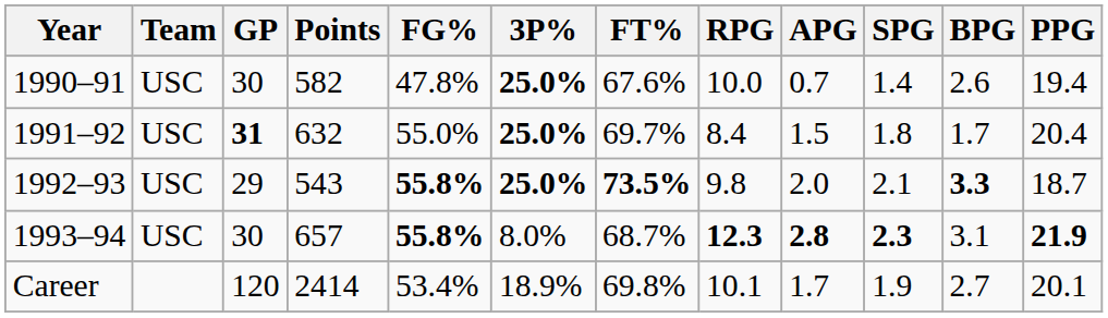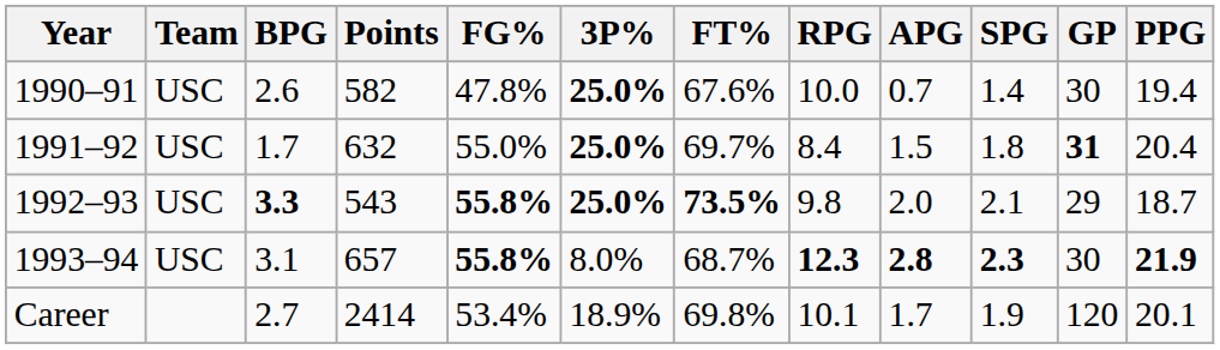 <table class="wikitable">
 <tr>
 <th>Year</th>
 <th>Team</th>
-<th>GP</th>
+<th>BPG</th>
 <th>Points</th>
 <th>FG%</th>
 <th>3P%</th>
 <th>FT%</th>
 <th>RPG</th>
 <th>APG</th>
 <th>SPG</th>
-<th>BPG</th>
+<th>GP</th>
 <th>PPG</th>
 </tr>
 <tr>
 <td>1990–91</td>
 <td>USC</td>
-<td>30</td>
+<td>2.6</td>
 <td>582</td>
 <td>47.8%</td>
 <td><strong>25.0%</strong></td>
 <td>67.6%</td>
 <td>10.0</td>
 <td>0.7</td>
 <td>1.4</td>
-<td>2.6</td>
+<td>30</td>
 <td>19.4</td>
 </tr>
 <tr>
 <td>1991–92</td>
 <td>USC</td>
-<td><strong>31</strong></td>
+<td>1.7</td>
 <td>632</td>
 <td>55.0%</td>
 <td><strong>25.0%</strong></td>
 <td>69.7%</td>
 <td>8.4</td>
 <td>1.5</td>
 <td>1.8</td>
-<td>1.7</td>
+<td><strong>31</strong></td>
 <td>20.4</td>
 </tr>
 <tr>
 <td>1992–93</td>
 <td>USC</td>
-<td>29</td>
+<td><strong>3.3</strong></td>
 <td>543</td>
 <td><strong>55.8%</strong></td>
 <td><strong>25.0%</strong></td>
 <td><strong>73.5%</strong></td>
 <td>9.8</td>
 <td>2.0</td>
 <td>2.1</td>
-<td><strong>3.3</strong></td>
+<td>29</td>
 <td>18.7</td>
 </tr>
 <tr>
 <td>1993–94</td>
 <td>USC</td>
-<td>30</td>
+<td>3.1</td>
 <td>657</td>
 <td><strong>55.8%</strong></td>
 <td>8.0%</td>
 <td>68.7%</td>
 <td><strong>12.3</strong></td>
 <td><strong>2.8</strong></td>
 <td><strong>2.3</strong></td>
-<td>3.1</td>
+<td>30</td>
 <td><strong>21.9</strong></td>
 </tr>
 <tr>
 <td>Career</td>
 <td></td>
-<td>120</td>
+<td>2.7</td>
 <td>2414</td>
 <td>53.4%</td>
 <td>18.9%</td>
 <td>69.8%</td>
 <td>10.1</td>
 <td>1.7</td>
 <td>1.9</td>
-<td>2.7</td>
+<td>120</td>
 <td>20.1</td>
 </tr>
 </table>
